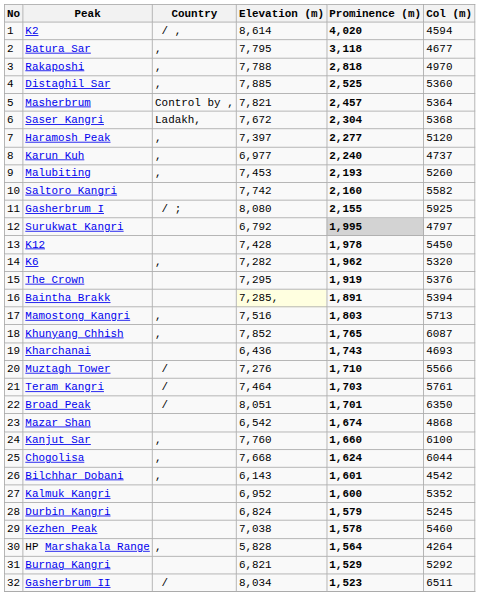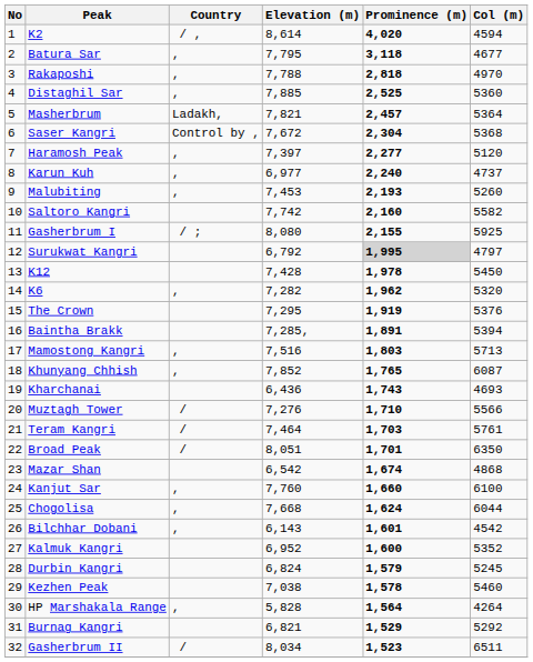 <table class="wikitable sortable">
 <tr>
 <th>No</th>
 <th>Peak</th>
 <th>Country</th>
 <th>Elevation (m)</th>
 <th>Prominence (m)</th>
 <th>Col (m)</th>
 </tr>
 <tr>
 <td>1</td>
 <td><a href='#'>K2</a></td>
 <td> / ,</td>
 <td>8,614</td>
 <td><strong>4,020</strong></td>
 <td>4594</td>
 </tr>
 <tr>
 <td>2</td>
 <td><a href='#'>Batura Sar</a></td>
 <td>,</td>
 <td>7,795</td>
 <td><strong>3,118</strong></td>
 <td>4677</td>
 </tr>
 <tr>
 <td>3</td>
 <td><a href='#'>Rakaposhi</a></td>
 <td>,</td>
 <td>7,788</td>
 <td><strong>2,818</strong></td>
 <td>4970</td>
 </tr>
 <tr>
 <td>4</td>
 <td><a href='#'>Distaghil Sar</a></td>
 <td>,</td>
 <td>7,885</td>
 <td><strong>2,525</strong></td>
 <td>5360</td>
 </tr>
 <tr>
 <td>5</td>
 <td><a href='#'>Masherbrum</a></td>
-<td>Control by ,</td>
+<td>Ladakh,</td>
 <td>7,821</td>
 <td><strong>2,457</strong></td>
 <td>5364</td>
 </tr>
 <tr>
 <td>6</td>
 <td><a href='#'>Saser Kangri</a></td>
-<td>Ladakh,</td>
+<td>Control by ,</td>
 <td>7,672</td>
 <td><strong>2,304</strong></td>
 <td>5368</td>
 </tr>
 <tr>
 <td>7</td>
 <td><a href='#'>Haramosh Peak</a></td>
 <td>,</td>
 <td>7,397</td>
 <td><strong>2,277</strong></td>
 <td>5120</td>
 </tr>
 <tr>
 <td>8</td>
 <td><a href='#'>Karun Kuh</a></td>
 <td>,</td>
 <td>6,977</td>
 <td><strong>2,240</strong></td>
 <td>4737</td>
 </tr>
 <tr>
 <td>9</td>
 <td><a href='#'>Malubiting</a></td>
 <td>,</td>
 <td>7,453</td>
 <td><strong>2,193</strong></td>
 <td>5260</td>
 </tr>
 <tr>
 <td>10</td>
 <td><a href='#'>Saltoro Kangri</a></td>
 <td></td>
 <td>7,742</td>
 <td><strong>2,160</strong></td>
 <td>5582</td>
 </tr>
 <tr>
 <td>11</td>
 <td><a href='#'>Gasherbrum I</a></td>
 <td> / ;</td>
 <td>8,080</td>
 <td><strong>2,155</strong></td>
 <td>5925</td>
 </tr>
 <tr>
 <td>12</td>
 <td><a href='#'>Surukwat Kangri</a></td>
 <td></td>
 <td>6,792</td>
 <td style="background: lightgrey;"><strong>1,995</strong></td>
 <td>4797</td>
 </tr>
 <tr>
 <td>13</td>
 <td><a href='#'>K12</a></td>
 <td></td>
 <td>7,428</td>
 <td><strong>1,978</strong></td>
 <td>5450</td>
 </tr>
 <tr>
 <td>14</td>
 <td><a href='#'>K6</a></td>
 <td>,</td>
 <td>7,282</td>
 <td><strong>1,962</strong></td>
 <td>5320</td>
 </tr>
 <tr>
 <td>15</td>
 <td><a href='#'>The Crown</a></td>
 <td></td>
 <td>7,295</td>
 <td><strong>1,919</strong></td>
 <td>5376</td>
 </tr>
 <tr>
 <td>16</td>
 <td><a href='#'>Baintha Brakk</a></td>
 <td></td>
-<td style="background: lightyellow;">7,285,</td>
+<td>7,285,</td>
 <td><strong>1,891</strong></td>
 <td>5394</td>
 </tr>
 <tr>
 <td>17</td>
 <td><a href='#'>Mamostong Kangri</a></td>
 <td>,</td>
 <td>7,516</td>
 <td><strong>1,803</strong></td>
 <td>5713</td>
 </tr>
 <tr>
 <td>18</td>
 <td><a href='#'>Khunyang Chhish</a></td>
 <td>,</td>
 <td>7,852</td>
 <td><strong>1,765</strong></td>
 <td>6087</td>
 </tr>
 <tr>
 <td>19</td>
 <td><a href='#'>Kharchanai</a></td>
 <td></td>
 <td>6,436</td>
 <td><strong>1,743</strong></td>
 <td>4693</td>
 </tr>
 <tr>
 <td>20</td>
 <td><a href='#'>Muztagh Tower</a></td>
 <td> / </td>
 <td>7,276</td>
 <td><strong>1,710</strong></td>
 <td>5566</td>
 </tr>
 <tr>
 <td>21</td>
 <td><a href='#'>Teram Kangri</a></td>
 <td> / </td>
 <td>7,464</td>
 <td><strong>1,703</strong></td>
 <td>5761</td>
 </tr>
 <tr>
 <td>22</td>
 <td><a href='#'>Broad Peak</a></td>
 <td> / </td>
 <td>8,051</td>
 <td><strong>1,701</strong></td>
 <td>6350</td>
 </tr>
 <tr>
 <td>23</td>
 <td><a href='#'>Mazar Shan</a></td>
 <td></td>
 <td>6,542</td>
 <td><strong>1,674</strong></td>
 <td>4868</td>
 </tr>
 <tr>
 <td>24</td>
 <td><a href='#'>Kanjut Sar</a></td>
 <td>,</td>
 <td>7,760</td>
 <td><strong>1,660</strong></td>
 <td>6100</td>
 </tr>
 <tr>
 <td>25</td>
 <td><a href='#'>Chogolisa</a></td>
 <td>,</td>
 <td>7,668</td>
 <td><strong>1,624</strong></td>
 <td>6044</td>
 </tr>
 <tr>
 <td>26</td>
 <td><a href='#'>Bilchhar Dobani</a></td>
 <td>,</td>
 <td>6,143</td>
 <td><strong>1,601</strong></td>
 <td>4542</td>
 </tr>
 <tr>
 <td>27</td>
 <td><a href='#'>Kalmuk Kangri</a></td>
 <td></td>
 <td>6,952</td>
 <td><strong>1,600</strong></td>
 <td>5352</td>
 </tr>
 <tr>
 <td>28</td>
 <td><a href='#'>Durbin Kangri</a></td>
 <td></td>
 <td>6,824</td>
 <td><strong>1,579</strong></td>
 <td>5245</td>
 </tr>
 <tr>
 <td>29</td>
 <td><a href='#'>Kezhen Peak</a></td>
 <td></td>
 <td>7,038</td>
 <td><strong>1,578</strong></td>
 <td>5460</td>
 </tr>
 <tr>
 <td>30</td>
 <td>HP <a href='#'>Marshakala Range</a></td>
 <td>,</td>
 <td>5,828</td>
 <td><strong>1,564</strong></td>
 <td>4264</td>
 </tr>
 <tr>
 <td>31</td>
 <td><a href='#'>Burnag Kangri</a></td>
 <td></td>
 <td>6,821</td>
 <td><strong>1,529</strong></td>
 <td>5292</td>
 </tr>
 <tr>
 <td>32</td>
 <td><a href='#'>Gasherbrum II</a></td>
 <td> / </td>
 <td>8,034</td>
 <td><strong>1,523</strong></td>
 <td>6511</td>
 </tr>
 <tr>
 </tr>
 </table>
